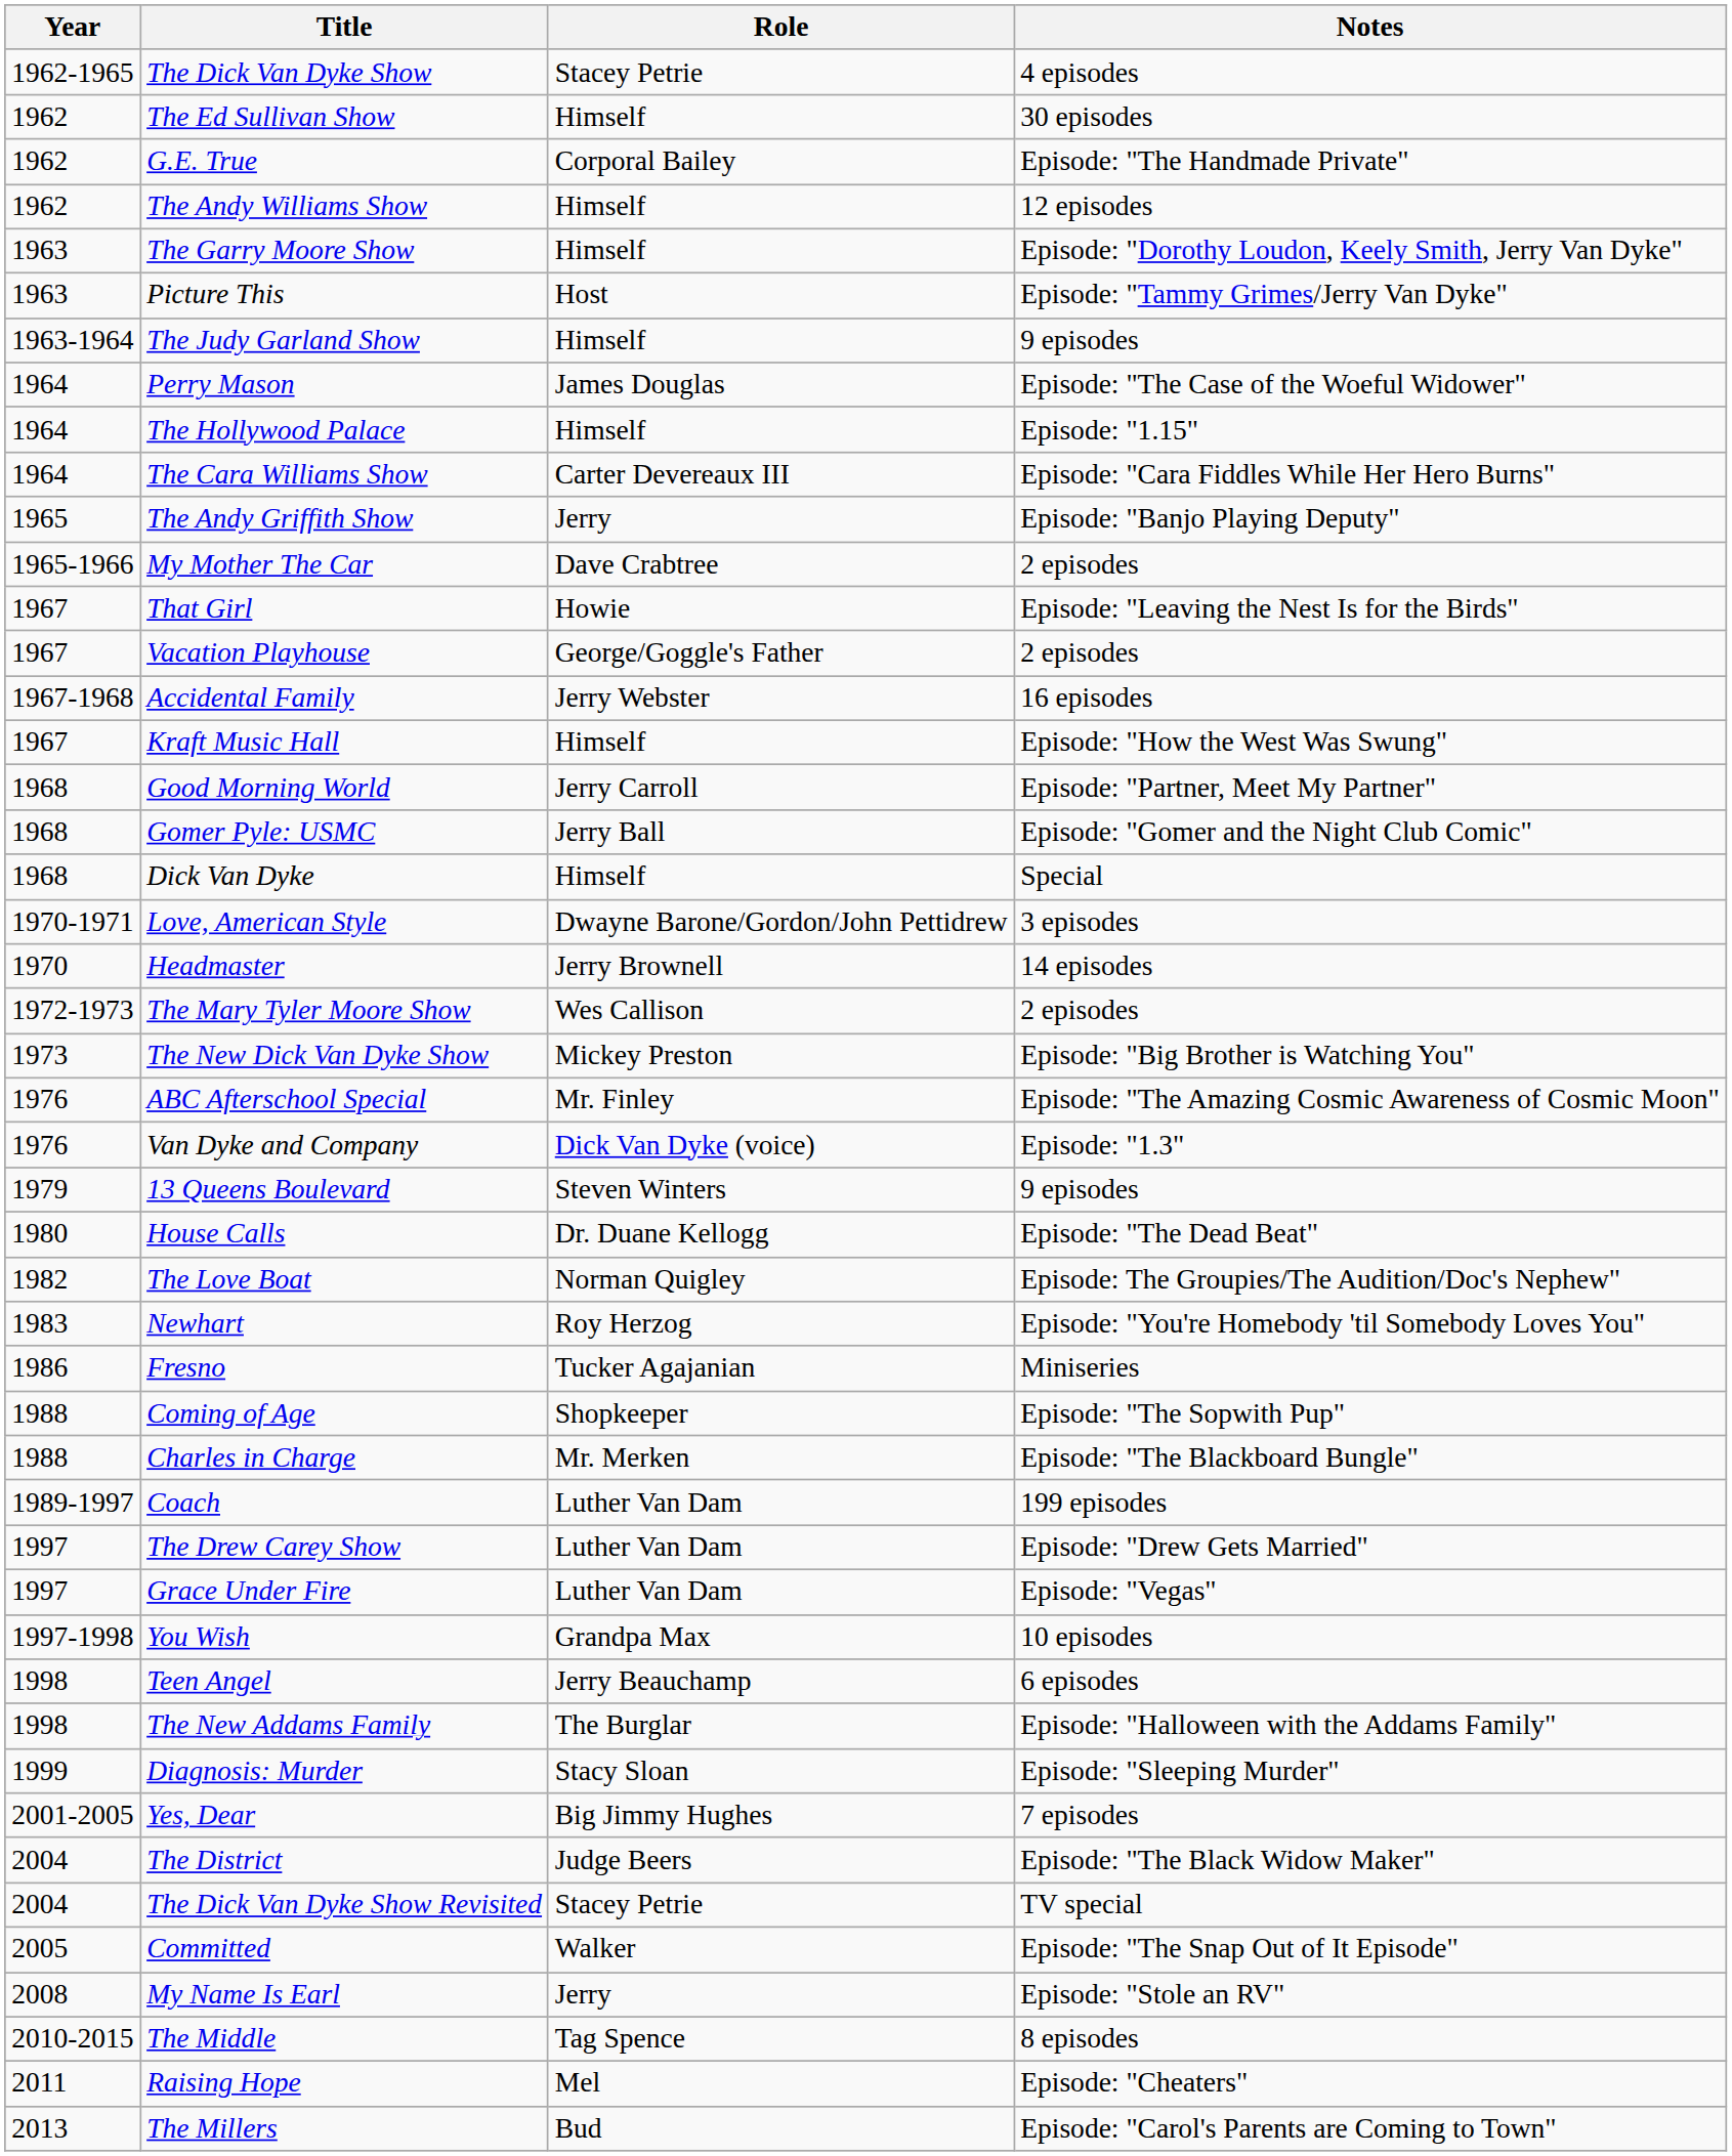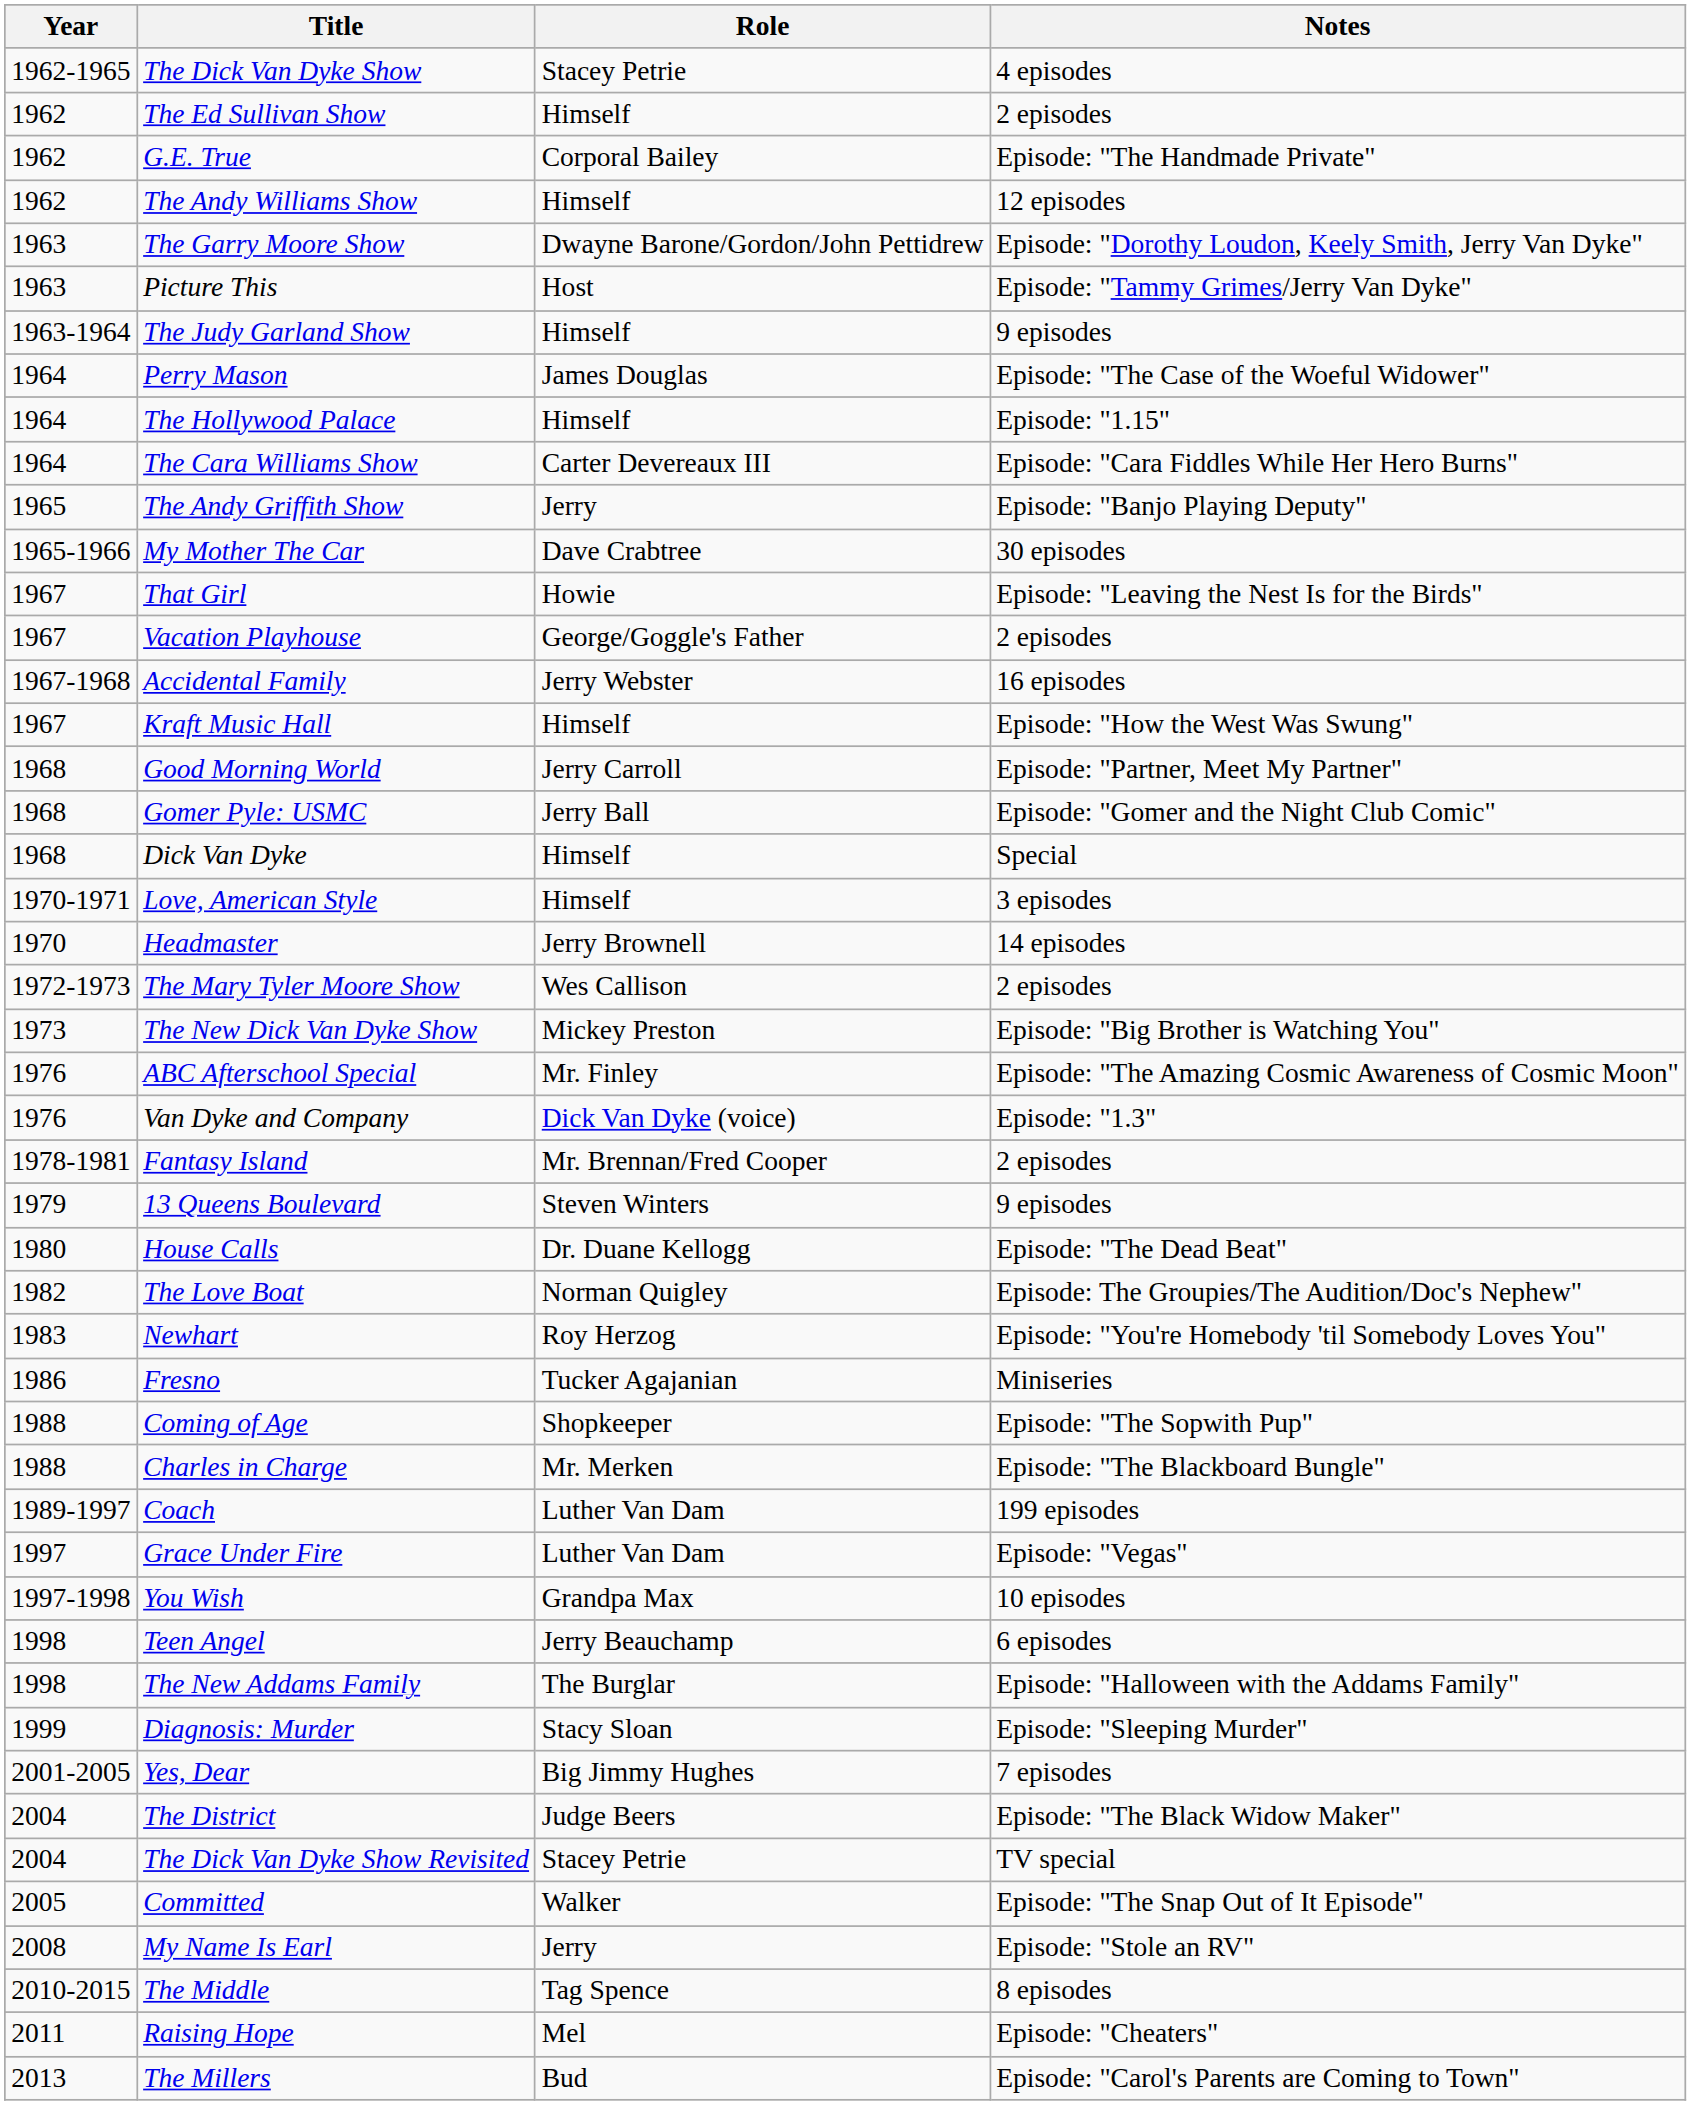 <table class="wikitable sortable">
 <tr>
 <th>Year</th>
 <th>Title</th>
 <th>Role</th>
 <th>Notes</th>
 </tr>
 <tr>
 <td>1962-1965</td>
 <td><em><a href='#'>The Dick Van Dyke Show</a></em></td>
 <td>Stacey Petrie</td>
 <td>4 episodes</td>
 </tr>
 <tr>
 <td>1962</td>
 <td><em><a href='#'>The Ed Sullivan Show</a></em></td>
 <td>Himself</td>
-<td>30 episodes</td>
+<td>2 episodes</td>
 </tr>
 <tr>
 <td>1962</td>
 <td><em><a href='#'>G.E. True</a></em></td>
 <td>Corporal Bailey</td>
 <td>Episode: "The Handmade Private"</td>
 </tr>
 <tr>
 <td>1962</td>
 <td><em><a href='#'>The Andy Williams Show</a></em></td>
 <td>Himself</td>
 <td>12 episodes</td>
 </tr>
 <tr>
 <td>1963</td>
 <td><em><a href='#'>The Garry Moore Show</a></em></td>
-<td>Himself</td>
+<td>Dwayne Barone/Gordon/John Pettidrew</td>
 <td>Episode: "<a href='#'>Dorothy Loudon</a>, <a href='#'>Keely Smith</a>, Jerry Van Dyke"</td>
 </tr>
 <tr>
 <td>1963</td>
 <td><em>Picture This</em></td>
 <td>Host</td>
 <td>Episode: "<a href='#'>Tammy Grimes</a>/Jerry Van Dyke"</td>
 </tr>
 <tr>
 <td>1963-1964</td>
 <td><em><a href='#'>The Judy Garland Show</a></em></td>
 <td>Himself</td>
 <td>9 episodes</td>
 </tr>
 <tr>
 <td>1964</td>
 <td><em><a href='#'>Perry Mason</a></em></td>
 <td>James Douglas</td>
 <td>Episode: "The Case of the Woeful Widower"</td>
 </tr>
 <tr>
 <td>1964</td>
 <td><em><a href='#'>The Hollywood Palace</a></em></td>
 <td>Himself</td>
 <td>Episode: "1.15"</td>
 </tr>
 <tr>
 <td>1964</td>
 <td><em><a href='#'>The Cara Williams Show</a></em></td>
 <td>Carter Devereaux III</td>
 <td>Episode: "Cara Fiddles While Her Hero Burns"</td>
 </tr>
 <tr>
 <td>1965</td>
 <td><em><a href='#'>The Andy Griffith Show</a></em></td>
 <td>Jerry</td>
 <td>Episode: "Banjo Playing Deputy"</td>
 </tr>
 <tr>
 <td>1965-1966</td>
 <td><em><a href='#'>My Mother The Car</a></em></td>
 <td>Dave Crabtree</td>
-<td>2 episodes</td>
+<td>30 episodes</td>
 </tr>
 <tr>
 <td>1967</td>
 <td><em><a href='#'>That Girl</a></em></td>
 <td>Howie</td>
 <td>Episode: "Leaving the Nest Is for the Birds"</td>
 </tr>
 <tr>
 <td>1967</td>
 <td><em><a href='#'>Vacation Playhouse</a></em></td>
 <td>George/Goggle's Father</td>
 <td>2 episodes</td>
 </tr>
 <tr>
 <td>1967-1968</td>
 <td><em><a href='#'>Accidental Family</a></em></td>
 <td>Jerry Webster</td>
 <td>16 episodes</td>
 </tr>
 <tr>
 <td>1967</td>
 <td><em><a href='#'>Kraft Music Hall</a></em></td>
 <td>Himself</td>
 <td>Episode: "How the West Was Swung"</td>
 </tr>
 <tr>
 <td>1968</td>
 <td><em><a href='#'>Good Morning World</a></em></td>
 <td>Jerry Carroll</td>
 <td>Episode: "Partner, Meet My Partner"</td>
 </tr>
 <tr>
 <td>1968</td>
 <td><em><a href='#'>Gomer Pyle: USMC</a></em></td>
 <td>Jerry Ball</td>
 <td>Episode: "Gomer and the Night Club Comic"</td>
 </tr>
 <tr>
 <td>1968</td>
 <td><em>Dick Van Dyke</em></td>
 <td>Himself</td>
 <td>Special</td>
 </tr>
 <tr>
 <td>1970-1971</td>
 <td><em><a href='#'>Love, American Style</a></em></td>
-<td>Dwayne Barone/Gordon/John Pettidrew</td>
+<td>Himself</td>
 <td>3 episodes</td>
 </tr>
 <tr>
 <td>1970</td>
 <td><em><a href='#'>Headmaster</a></em></td>
 <td>Jerry Brownell</td>
 <td>14 episodes</td>
 </tr>
 <tr>
 <td>1972-1973</td>
 <td><em><a href='#'>The Mary Tyler Moore Show</a></em></td>
 <td>Wes Callison</td>
 <td>2 episodes</td>
 </tr>
 <tr>
 <td>1973</td>
 <td><em><a href='#'>The New Dick Van Dyke Show</a></em></td>
 <td>Mickey Preston</td>
 <td>Episode: "Big Brother is Watching You"</td>
 </tr>
 <tr>
 <td>1976</td>
 <td><em><a href='#'>ABC Afterschool Special</a></em></td>
 <td>Mr. Finley</td>
 <td>Episode: "The Amazing Cosmic Awareness of Cosmic Moon"</td>
 </tr>
 <tr>
 <td>1976</td>
 <td><em>Van Dyke and Company</em></td>
 <td><a href='#'>Dick Van Dyke</a> (voice)</td>
 <td>Episode: "1.3"</td>
+</tr>
+<tr>
+<td>1978-1981</td>
+<td><em><a href='#'>Fantasy Island</a></em></td>
+<td>Mr. Brennan/Fred Cooper</td>
+<td>2 episodes</td>
 </tr>
 <tr>
 <td>1979</td>
 <td><em><a href='#'>13 Queens Boulevard</a></em></td>
 <td>Steven Winters</td>
 <td>9 episodes</td>
 </tr>
 <tr>
 <td>1980</td>
 <td><em><a href='#'>House Calls</a></em></td>
 <td>Dr. Duane Kellogg</td>
 <td>Episode: "The Dead Beat"</td>
 </tr>
 <tr>
 <td>1982</td>
 <td><em><a href='#'>The Love Boat</a></em></td>
 <td>Norman Quigley</td>
 <td>Episode: The Groupies/The Audition/Doc's Nephew"</td>
 </tr>
 <tr>
 <td>1983</td>
 <td><em><a href='#'>Newhart</a></em></td>
 <td>Roy Herzog</td>
 <td>Episode: "You're Homebody 'til Somebody Loves You"</td>
 </tr>
 <tr>
 <td>1986</td>
 <td><em><a href='#'>Fresno</a></em></td>
 <td>Tucker Agajanian</td>
 <td>Miniseries</td>
 </tr>
 <tr>
 <td>1988</td>
 <td><em><a href='#'>Coming of Age</a></em></td>
 <td>Shopkeeper</td>
 <td>Episode: "The Sopwith Pup"</td>
 </tr>
 <tr>
 <td>1988</td>
 <td><em><a href='#'>Charles in Charge</a></em></td>
 <td>Mr. Merken</td>
 <td>Episode: "The Blackboard Bungle"</td>
 </tr>
 <tr>
 <td>1989-1997</td>
 <td><em><a href='#'>Coach</a></em></td>
 <td>Luther Van Dam</td>
 <td>199 episodes</td>
-</tr>
-<tr>
-<td>1997</td>
-<td><em><a href='#'>The Drew Carey Show</a></em></td>
-<td>Luther Van Dam</td>
-<td>Episode: "Drew Gets Married"</td>
 </tr>
 <tr>
 <td>1997</td>
 <td><em><a href='#'>Grace Under Fire</a></em></td>
 <td>Luther Van Dam</td>
 <td>Episode: "Vegas"</td>
 </tr>
 <tr>
 <td>1997-1998</td>
 <td><em><a href='#'>You Wish</a></em></td>
 <td>Grandpa Max</td>
 <td>10 episodes</td>
 </tr>
 <tr>
 <td>1998</td>
 <td><em><a href='#'>Teen Angel</a></em></td>
 <td>Jerry Beauchamp</td>
 <td>6 episodes</td>
 </tr>
 <tr>
 <td>1998</td>
 <td><em><a href='#'>The New Addams Family</a></em></td>
 <td>The Burglar</td>
 <td>Episode: "Halloween with the Addams Family"</td>
 </tr>
 <tr>
 <td>1999</td>
 <td><em><a href='#'>Diagnosis: Murder</a></em></td>
 <td>Stacy Sloan</td>
 <td>Episode: "Sleeping Murder"</td>
 </tr>
 <tr>
 <td>2001-2005</td>
 <td><em><a href='#'>Yes, Dear</a></em></td>
 <td>Big Jimmy Hughes</td>
 <td>7 episodes</td>
 </tr>
 <tr>
 <td>2004</td>
 <td><em><a href='#'>The District</a></em></td>
 <td>Judge Beers</td>
 <td>Episode: "The Black Widow Maker"</td>
 </tr>
 <tr>
 <td>2004</td>
 <td><em><a href='#'>The Dick Van Dyke Show Revisited</a></em></td>
 <td>Stacey Petrie</td>
 <td>TV special</td>
 </tr>
 <tr>
 <td>2005</td>
 <td><em><a href='#'>Committed</a></em></td>
 <td>Walker</td>
 <td>Episode: "The Snap Out of It Episode"</td>
 </tr>
 <tr>
 <td>2008</td>
 <td><em><a href='#'>My Name Is Earl</a></em></td>
 <td>Jerry</td>
 <td>Episode: "Stole an RV"</td>
 </tr>
 <tr>
 <td>2010-2015</td>
 <td><em><a href='#'>The Middle</a></em></td>
 <td>Tag Spence</td>
 <td>8 episodes</td>
 </tr>
 <tr>
 <td>2011</td>
 <td><em><a href='#'>Raising Hope</a></em></td>
 <td>Mel</td>
 <td>Episode: "Cheaters"</td>
 </tr>
 <tr>
 <td>2013</td>
 <td><em><a href='#'>The Millers</a></em></td>
 <td>Bud</td>
 <td>Episode: "Carol's Parents are Coming to Town"</td>
 </tr>
 </table>
